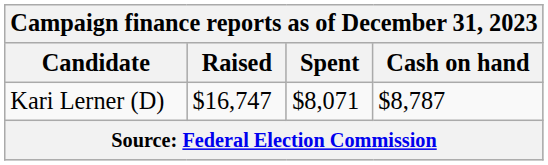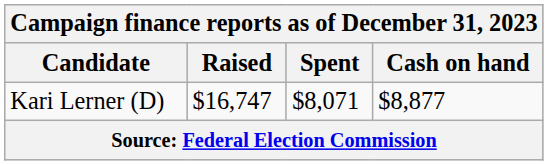 <table class="wikitable sortable">
 <tr>
 <th colspan=4>Campaign finance reports as of December 31, 2023</th>
 </tr>
 <tr style="text-align:center;">
 <th>Candidate</th>
 <th>Raised</th>
 <th>Spent</th>
 <th>Cash on hand</th>
 </tr>
 <tr>
 <td>Kari Lerner (D)</td>
 <td>$16,747</td>
 <td>$8,071</td>
-<td>$8,787</td>
+<td>$8,877</td>
 </tr>
 <tr>
 <th colspan="4"><small>Source: <a href='#'>Federal Election Commission</a></small></th>
 </tr>
 </table>
